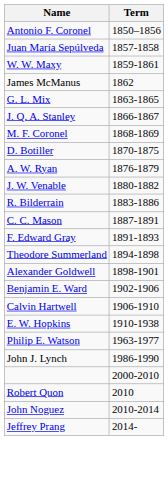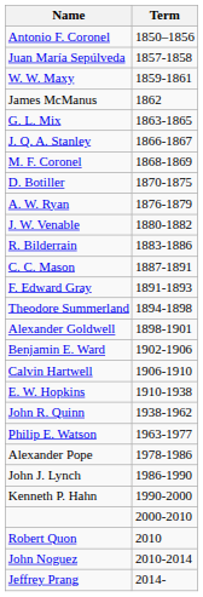 <table class="wikitable">
 <tr>
 <th>Name</th>
 <th>Term</th>
 </tr>
 <tr>
 <td><a href='#'>Antonio F. Coronel</a></td>
 <td>1850–1856</td>
 </tr>
 <tr>
 <td><a href='#'>Juan María Sepúlveda</a></td>
 <td>1857-1858</td>
 </tr>
 <tr>
 <td><a href='#'>W. W. Maxy</a></td>
 <td>1859-1861</td>
 </tr>
 <tr>
 <td>James McManus</td>
 <td>1862</td>
 </tr>
 <tr>
 <td><a href='#'>G. L. Mix</a></td>
 <td>1863-1865</td>
 </tr>
 <tr>
 <td><a href='#'>J. Q. A. Stanley</a></td>
 <td>1866-1867</td>
 </tr>
 <tr>
 <td><a href='#'>M. F. Coronel</a></td>
 <td>1868-1869</td>
 </tr>
 <tr>
 <td><a href='#'>D. Botiller</a></td>
 <td>1870-1875</td>
 </tr>
 <tr>
 <td><a href='#'>A. W. Ryan</a></td>
 <td>1876-1879</td>
 </tr>
 <tr>
 <td><a href='#'>J. W. Venable</a></td>
 <td>1880-1882</td>
 </tr>
 <tr>
 <td><a href='#'>R. Bilderrain</a></td>
 <td>1883-1886</td>
 </tr>
 <tr>
 <td><a href='#'>C. C. Mason</a></td>
 <td>1887-1891</td>
 </tr>
 <tr>
 <td><a href='#'>F. Edward Gray</a></td>
 <td>1891-1893</td>
 </tr>
 <tr>
 <td><a href='#'>Theodore Summerland</a></td>
 <td>1894-1898</td>
 </tr>
 <tr>
 <td><a href='#'>Alexander Goldwell</a></td>
 <td>1898-1901</td>
 </tr>
 <tr>
 <td><a href='#'>Benjamin E. Ward</a></td>
 <td>1902-1906</td>
 </tr>
 <tr>
 <td><a href='#'>Calvin Hartwell</a></td>
 <td>1906-1910</td>
 </tr>
 <tr>
 <td><a href='#'>E. W. Hopkins</a></td>
 <td>1910-1938</td>
 </tr>
 <tr>
+<td><a href='#'>John R. Quinn</a></td>
+<td>1938-1962</td>
+</tr>
+<tr>
 <td><a href='#'>Philip E. Watson</a></td>
 <td>1963-1977</td>
 </tr>
 <tr>
+<td>Alexander Pope</td>
+<td>1978-1986</td>
+</tr>
+<tr>
 <td>John J. Lynch</td>
 <td>1986-1990</td>
+</tr>
+<tr>
+<td>Kenneth P. Hahn</td>
+<td>1990-2000</td>
 </tr>
 <tr>
 <td></td>
 <td>2000-2010</td>
 </tr>
 <tr>
 <td><a href='#'>Robert Quon</a></td>
 <td>2010</td>
 </tr>
 <tr>
 <td><a href='#'>John Noguez</a></td>
 <td>2010-2014</td>
 </tr>
 <tr>
 <td><a href='#'>Jeffrey Prang</a></td>
 <td>2014-</td>
 </tr>
 </table>
